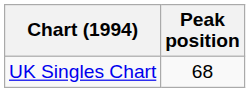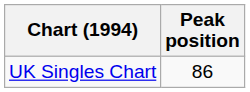 <table class="wikitable">
 <tr>
 <th align="left">Chart (1994)</th>
 <th align="left">Peak<br>position</th>
 </tr>
 <tr>
 <td align="left"><a href='#'>UK Singles Chart</a></td>
-<td align="center">68</td>
+<td align="center">86</td>
 </tr>
 </table>
